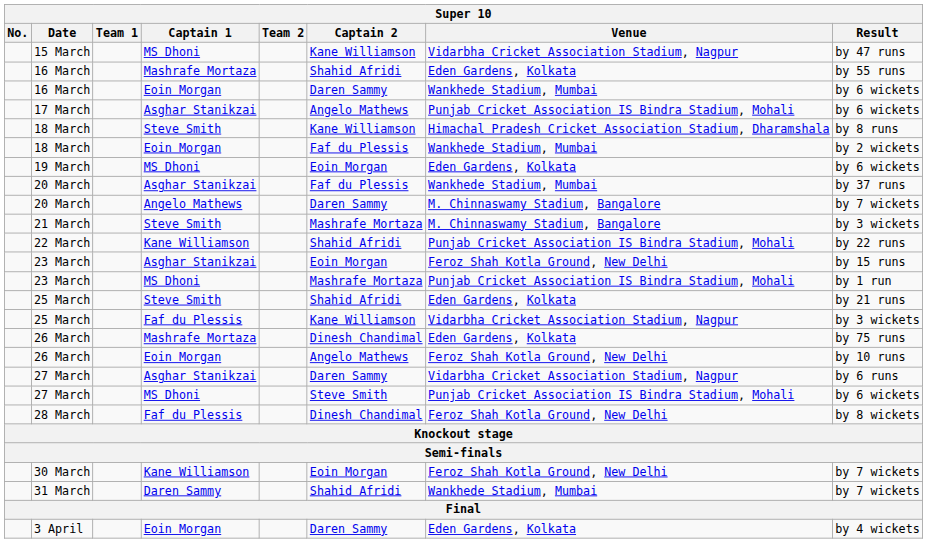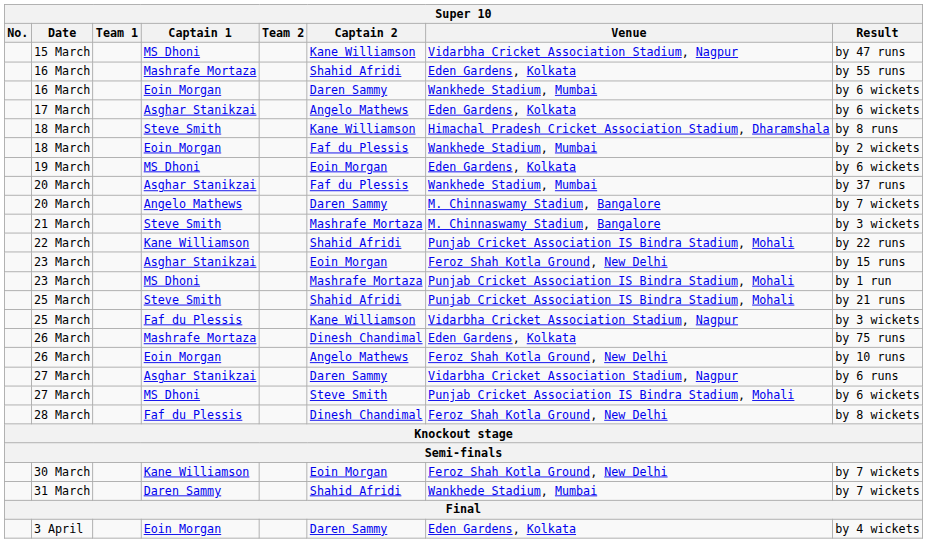 <table class="wikitable">
 <tr>
 <th colspan="9">Super 10</th>
 </tr>
 <tr>
 <th>No.</th>
 <th>Date</th>
 <th>Team 1</th>
 <th>Captain 1</th>
 <th>Team 2</th>
 <th>Captain 2</th>
 <th>Venue</th>
 <th>Result</th>
 </tr>
 <tr>
 <td></td>
 <td>15 March</td>
 <td></td>
 <td><a href='#'>MS Dhoni</a></td>
 <td></td>
 <td><a href='#'>Kane Williamson</a></td>
 <td><a href='#'>Vidarbha Cricket Association Stadium</a>, <a href='#'>Nagpur</a></td>
 <td> by 47 runs</td>
 </tr>
 <tr>
 <td></td>
 <td>16 March</td>
 <td></td>
 <td><a href='#'>Mashrafe Mortaza</a></td>
 <td></td>
 <td><a href='#'>Shahid Afridi</a></td>
 <td><a href='#'>Eden Gardens</a>, <a href='#'>Kolkata</a></td>
 <td> by 55 runs</td>
 </tr>
 <tr>
 <td></td>
 <td>16 March</td>
 <td></td>
 <td><a href='#'>Eoin Morgan</a></td>
 <td></td>
 <td><a href='#'>Daren Sammy</a></td>
 <td><a href='#'>Wankhede Stadium</a>, <a href='#'>Mumbai</a></td>
 <td> by 6 wickets</td>
 </tr>
 <tr>
 <td></td>
 <td>17 March</td>
 <td></td>
 <td><a href='#'>Asghar Stanikzai</a></td>
 <td></td>
 <td><a href='#'>Angelo Mathews</a></td>
-<td><a href='#'>Punjab Cricket Association IS Bindra Stadium</a>, <a href='#'>Mohali</a></td>
+<td><a href='#'>Eden Gardens</a>, <a href='#'>Kolkata</a></td>
 <td> by 6 wickets</td>
 </tr>
 <tr>
 <td></td>
 <td>18 March</td>
 <td></td>
 <td><a href='#'>Steve Smith</a></td>
 <td></td>
 <td><a href='#'>Kane Williamson</a></td>
 <td><a href='#'>Himachal Pradesh Cricket Association Stadium</a>, <a href='#'>Dharamshala</a></td>
 <td> by 8 runs</td>
 </tr>
 <tr>
 <td></td>
 <td>18 March</td>
 <td></td>
 <td><a href='#'>Eoin Morgan</a></td>
 <td></td>
 <td><a href='#'>Faf du Plessis</a></td>
 <td><a href='#'>Wankhede Stadium</a>, <a href='#'>Mumbai</a></td>
 <td> by 2 wickets</td>
 </tr>
 <tr>
 <td></td>
 <td>19 March</td>
 <td></td>
 <td><a href='#'>MS Dhoni</a></td>
 <td></td>
 <td><a href='#'>Eoin Morgan</a></td>
 <td><a href='#'>Eden Gardens</a>, <a href='#'>Kolkata</a></td>
 <td> by 6 wickets</td>
 </tr>
 <tr>
 <td></td>
 <td>20 March</td>
 <td></td>
 <td><a href='#'>Asghar Stanikzai</a></td>
 <td></td>
 <td><a href='#'>Faf du Plessis</a></td>
 <td><a href='#'>Wankhede Stadium</a>, <a href='#'>Mumbai</a></td>
 <td> by 37 runs</td>
 </tr>
 <tr>
 <td></td>
 <td>20 March</td>
 <td></td>
 <td><a href='#'>Angelo Mathews</a></td>
 <td></td>
 <td><a href='#'>Daren Sammy</a></td>
 <td><a href='#'>M. Chinnaswamy Stadium</a>, <a href='#'>Bangalore</a></td>
 <td> by 7 wickets</td>
 </tr>
 <tr>
 <td></td>
 <td>21 March</td>
 <td></td>
 <td><a href='#'>Steve Smith</a></td>
 <td></td>
 <td><a href='#'>Mashrafe Mortaza</a></td>
 <td><a href='#'>M. Chinnaswamy Stadium</a>, <a href='#'>Bangalore</a></td>
 <td> by 3 wickets</td>
 </tr>
 <tr>
 <td></td>
 <td>22 March</td>
 <td></td>
 <td><a href='#'>Kane Williamson</a></td>
 <td></td>
 <td><a href='#'>Shahid Afridi</a></td>
 <td><a href='#'>Punjab Cricket Association IS Bindra Stadium</a>, <a href='#'>Mohali</a></td>
 <td> by 22 runs</td>
 </tr>
 <tr>
 <td></td>
 <td>23 March</td>
 <td></td>
 <td><a href='#'>Asghar Stanikzai</a></td>
 <td></td>
 <td><a href='#'>Eoin Morgan</a></td>
 <td><a href='#'>Feroz Shah Kotla Ground</a>, <a href='#'>New Delhi</a></td>
 <td> by 15 runs</td>
 </tr>
 <tr>
 <td></td>
 <td>23 March</td>
 <td></td>
 <td><a href='#'>MS Dhoni</a></td>
 <td></td>
 <td><a href='#'>Mashrafe Mortaza</a></td>
 <td><a href='#'>Punjab Cricket Association IS Bindra Stadium</a>, <a href='#'>Mohali</a></td>
 <td> by 1 run</td>
 </tr>
 <tr>
 <td></td>
 <td>25 March</td>
 <td></td>
 <td><a href='#'>Steve Smith</a></td>
 <td></td>
 <td><a href='#'>Shahid Afridi</a></td>
-<td><a href='#'>Eden Gardens</a>, <a href='#'>Kolkata</a></td>
+<td><a href='#'>Punjab Cricket Association IS Bindra Stadium</a>, <a href='#'>Mohali</a></td>
 <td> by 21 runs</td>
 </tr>
 <tr>
 <td></td>
 <td>25 March</td>
 <td></td>
 <td><a href='#'>Faf du Plessis</a></td>
 <td></td>
 <td><a href='#'>Kane Williamson</a></td>
 <td><a href='#'>Vidarbha Cricket Association Stadium</a>, <a href='#'>Nagpur</a></td>
 <td> by 3 wickets</td>
 </tr>
 <tr>
 <td></td>
 <td>26 March</td>
 <td></td>
 <td><a href='#'>Mashrafe Mortaza</a></td>
 <td></td>
 <td><a href='#'>Dinesh Chandimal</a></td>
 <td><a href='#'>Eden Gardens</a>, <a href='#'>Kolkata</a></td>
 <td> by 75 runs</td>
 </tr>
 <tr>
 <td></td>
 <td>26 March</td>
 <td></td>
 <td><a href='#'>Eoin Morgan</a></td>
 <td></td>
 <td><a href='#'>Angelo Mathews</a></td>
 <td><a href='#'>Feroz Shah Kotla Ground</a>, <a href='#'>New Delhi</a></td>
 <td> by 10 runs</td>
 </tr>
 <tr>
 <td></td>
 <td>27 March</td>
 <td></td>
 <td><a href='#'>Asghar Stanikzai</a></td>
 <td></td>
 <td><a href='#'>Daren Sammy</a></td>
 <td><a href='#'>Vidarbha Cricket Association Stadium</a>, <a href='#'>Nagpur</a></td>
 <td> by 6 runs</td>
 </tr>
 <tr>
 <td></td>
 <td>27 March</td>
 <td></td>
 <td><a href='#'>MS Dhoni</a></td>
 <td></td>
 <td><a href='#'>Steve Smith</a></td>
 <td><a href='#'>Punjab Cricket Association IS Bindra Stadium</a>, <a href='#'>Mohali</a></td>
 <td> by 6 wickets</td>
 </tr>
 <tr>
 <td></td>
 <td>28 March</td>
 <td></td>
 <td><a href='#'>Faf du Plessis</a></td>
 <td></td>
 <td><a href='#'>Dinesh Chandimal</a></td>
 <td><a href='#'>Feroz Shah Kotla Ground</a>, <a href='#'>New Delhi</a></td>
 <td> by 8 wickets</td>
 </tr>
 <tr>
 <th colspan="8">Knockout stage</th>
 </tr>
 <tr>
 <th colspan="8">Semi-finals</th>
 </tr>
 <tr>
 <td></td>
 <td>30 March</td>
 <td></td>
 <td><a href='#'>Kane Williamson</a></td>
 <td></td>
 <td><a href='#'>Eoin Morgan</a></td>
 <td><a href='#'>Feroz Shah Kotla Ground</a>, <a href='#'>New Delhi</a></td>
 <td> by 7 wickets</td>
 </tr>
 <tr>
 <td></td>
 <td>31 March</td>
 <td></td>
 <td><a href='#'>Daren Sammy</a></td>
 <td></td>
 <td><a href='#'>Shahid Afridi</a></td>
 <td><a href='#'>Wankhede Stadium</a>, <a href='#'>Mumbai</a></td>
 <td> by 7 wickets</td>
 </tr>
 <tr>
 <th colspan="8">Final</th>
 </tr>
 <tr>
 <td></td>
 <td>3 April</td>
 <td></td>
 <td><a href='#'>Eoin Morgan</a></td>
 <td></td>
 <td><a href='#'>Daren Sammy</a></td>
 <td><a href='#'>Eden Gardens</a>, <a href='#'>Kolkata</a></td>
 <td> by 4 wickets</td>
 </tr>
 </table>
